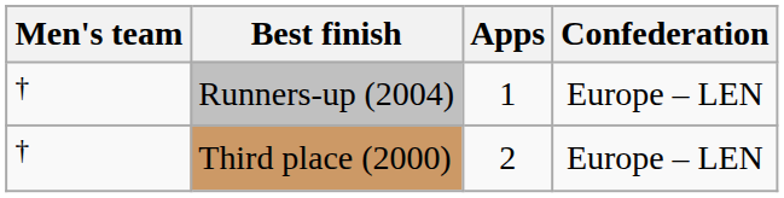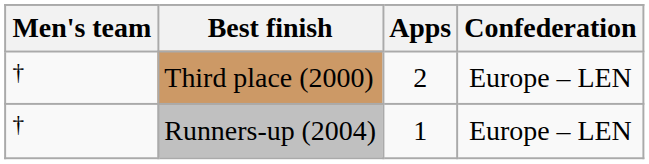 <table class="wikitable" style="text-align: center; font-size: 90%; margin-left: 1em;">
 <tr>
 <th>Men's team</th>
 <th>Best finish</th>
 <th>Apps</th>
 <th>Confederation</th>
 </tr>
 <tr>
 <td style="text-align: left;"><em></em><sup>†</sup></td>
+<td style="background-color: #cc9966; text-align: left;">Third place (2000)</td>
+<td>2</td>
+<td>Europe – LEN</td>
+</tr>
+<tr>
+<td style="text-align: left;"><em></em><sup>†</sup></td>
 <td style="background-color: silver; text-align: left;">Runners-up (2004)</td>
 <td>1</td>
 <td>Europe – LEN</td>
 </tr>
-<tr>
-<td style="text-align: left;"><em></em><sup>†</sup></td>
-<td style="background-color: #cc9966; text-align: left;">Third place (2000)</td>
-<td>2</td>
-<td>Europe – LEN</td>
-</tr>
 </table>
